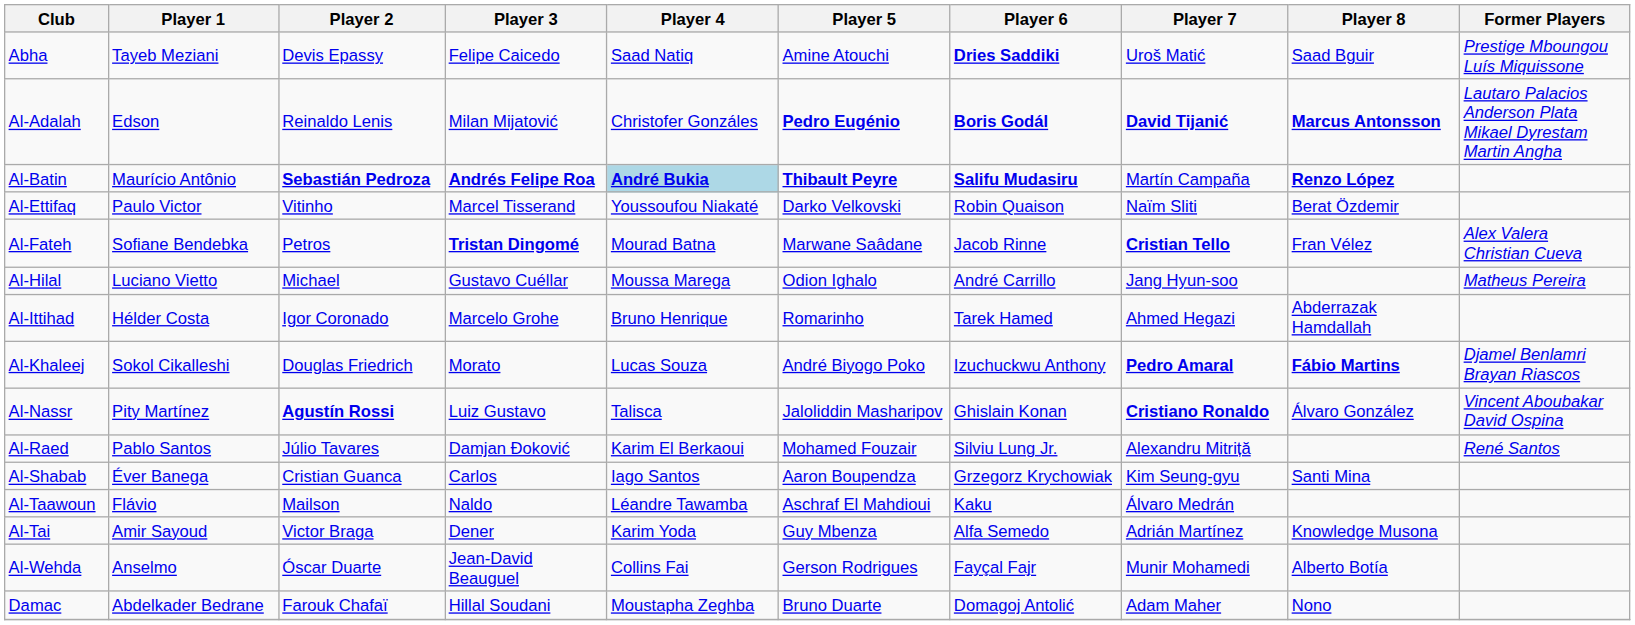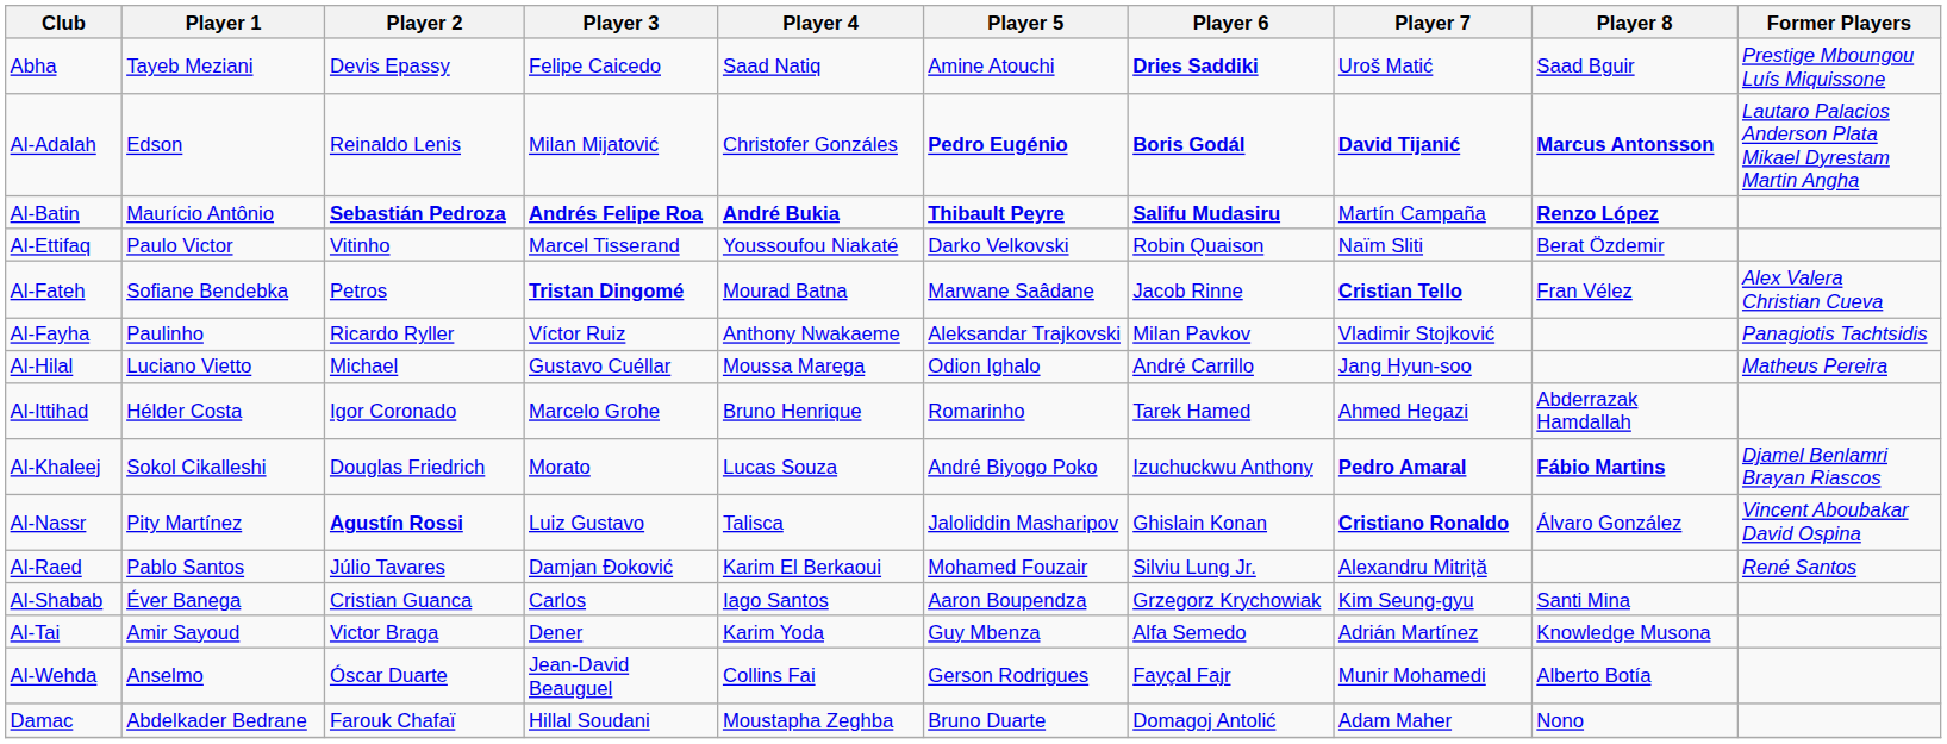 <table class="wikitable" style="text-align: left; font-size:80%">
 <tr>
 <th width="120">Club</th>
 <th width="250">Player 1</th>
 <th width="250">Player 2</th>
 <th width="250">Player 3</th>
 <th width="250">Player 4</th>
 <th width="250">Player 5</th>
 <th width="250">Player 6</th>
 <th width="250">Player 7</th>
 <th width="250">Player 8</th>
 <th width="250">Former Players</th>
 </tr>
 <tr>
 <td><a href='#'>Abha</a></td>
 <td> <a href='#'>Tayeb Meziani</a></td>
 <td> <a href='#'>Devis Epassy</a></td>
 <td> <a href='#'>Felipe Caicedo</a></td>
 <td> <a href='#'>Saad Natiq</a></td>
 <td> <a href='#'>Amine Atouchi</a></td>
 <td> <strong><a href='#'>Dries Saddiki</a></strong></td>
 <td> <a href='#'>Uroš Matić</a></td>
 <td> <a href='#'>Saad Bguir</a></td>
 <td> <em><a href='#'>Prestige Mboungou</a></em><br> <em><a href='#'>Luís Miquissone</a></em></td>
 </tr>
 <tr>
 <td><a href='#'>Al-Adalah</a></td>
 <td> <a href='#'>Edson</a></td>
 <td> <a href='#'>Reinaldo Lenis</a></td>
 <td> <a href='#'>Milan Mijatović</a></td>
 <td> <a href='#'>Christofer Gonzáles</a></td>
 <td> <strong><a href='#'>Pedro Eugénio</a></strong></td>
 <td> <strong><a href='#'>Boris Godál</a></strong></td>
 <td> <strong><a href='#'>David Tijanić</a></strong></td>
 <td> <strong><a href='#'>Marcus Antonsson</a></strong></td>
 <td> <em><a href='#'>Lautaro Palacios</a></em><br> <em><a href='#'>Anderson Plata</a></em><br> <em><a href='#'>Mikael Dyrestam</a></em><br> <em><a href='#'>Martin Angha</a></em></td>
 </tr>
 <tr>
 <td><a href='#'>Al-Batin</a></td>
 <td> <a href='#'>Maurício Antônio</a></td>
 <td> <strong><a href='#'>Sebastián Pedroza</a></strong></td>
 <td> <strong><a href='#'>Andrés Felipe Roa</a></strong></td>
-<td style="background: lightblue;"> <strong><a href='#'>André Bukia</a></strong></td>
+<td> <strong><a href='#'>André Bukia</a></strong></td>
 <td> <strong><a href='#'>Thibault Peyre</a></strong></td>
 <td> <strong><a href='#'>Salifu Mudasiru</a></strong></td>
 <td> <a href='#'>Martín Campaña</a></td>
 <td> <strong><a href='#'>Renzo López</a></strong></td>
 <td></td>
 </tr>
 <tr>
 <td><a href='#'>Al-Ettifaq</a></td>
 <td> <a href='#'>Paulo Victor</a></td>
 <td> <a href='#'>Vitinho</a></td>
 <td> <a href='#'>Marcel Tisserand</a></td>
 <td> <a href='#'>Youssoufou Niakaté</a></td>
 <td> <a href='#'>Darko Velkovski</a></td>
 <td> <a href='#'>Robin Quaison</a></td>
 <td> <a href='#'>Naïm Sliti</a></td>
 <td> <a href='#'>Berat Özdemir</a></td>
 <td></td>
 </tr>
 <tr>
 <td><a href='#'>Al-Fateh</a></td>
 <td> <a href='#'>Sofiane Bendebka</a></td>
 <td> <a href='#'>Petros</a></td>
 <td> <strong><a href='#'>Tristan Dingomé</a></strong></td>
 <td> <a href='#'>Mourad Batna</a></td>
 <td> <a href='#'>Marwane Saâdane</a></td>
 <td> <a href='#'>Jacob Rinne</a></td>
 <td> <strong><a href='#'>Cristian Tello</a></strong></td>
 <td> <a href='#'>Fran Vélez</a></td>
 <td> <em><a href='#'>Alex Valera</a></em><br> <em><a href='#'>Christian Cueva</a></em></td>
+</tr>
+<tr>
+<td><a href='#'>Al-Fayha</a></td>
+<td> <a href='#'>Paulinho</a></td>
+<td> <a href='#'>Ricardo Ryller</a></td>
+<td> <a href='#'>Víctor Ruiz</a></td>
+<td> <a href='#'>Anthony Nwakaeme</a></td>
+<td> <a href='#'>Aleksandar Trajkovski</a></td>
+<td> <a href='#'>Milan Pavkov</a></td>
+<td> <a href='#'>Vladimir Stojković</a></td>
+<td></td>
+<td> <em><a href='#'>Panagiotis Tachtsidis</a></em></td>
 </tr>
 <tr>
 <td><a href='#'>Al-Hilal</a></td>
 <td> <a href='#'>Luciano Vietto</a></td>
 <td> <a href='#'>Michael</a></td>
 <td> <a href='#'>Gustavo Cuéllar</a></td>
 <td> <a href='#'>Moussa Marega</a></td>
 <td> <a href='#'>Odion Ighalo</a></td>
 <td> <a href='#'>André Carrillo</a></td>
 <td> <a href='#'>Jang Hyun-soo</a></td>
 <td></td>
 <td> <em><a href='#'>Matheus Pereira</a></em></td>
 </tr>
 <tr>
 <td><a href='#'>Al-Ittihad</a></td>
 <td> <a href='#'>Hélder Costa</a></td>
 <td> <a href='#'>Igor Coronado</a></td>
 <td> <a href='#'>Marcelo Grohe</a></td>
 <td> <a href='#'>Bruno Henrique</a></td>
 <td> <a href='#'>Romarinho</a></td>
 <td> <a href='#'>Tarek Hamed</a></td>
 <td> <a href='#'>Ahmed Hegazi</a></td>
 <td> <a href='#'>Abderrazak Hamdallah</a></td>
 <td></td>
 </tr>
 <tr>
 <td><a href='#'>Al-Khaleej</a></td>
 <td> <a href='#'>Sokol Cikalleshi</a></td>
 <td> <a href='#'>Douglas Friedrich</a></td>
 <td> <a href='#'>Morato</a></td>
 <td> <a href='#'>Lucas Souza</a></td>
 <td> <a href='#'>André Biyogo Poko</a></td>
 <td> <a href='#'>Izuchuckwu Anthony</a></td>
 <td> <strong><a href='#'>Pedro Amaral</a></strong></td>
 <td> <strong><a href='#'>Fábio Martins</a></strong></td>
 <td> <em><a href='#'>Djamel Benlamri</a></em><br> <em><a href='#'>Brayan Riascos</a></em></td>
 </tr>
 <tr>
 <td><a href='#'>Al-Nassr</a></td>
 <td> <a href='#'>Pity Martínez</a></td>
 <td> <strong><a href='#'>Agustín Rossi</a></strong></td>
 <td> <a href='#'>Luiz Gustavo</a></td>
 <td> <a href='#'>Talisca</a></td>
 <td> <a href='#'>Jaloliddin Masharipov</a></td>
 <td> <a href='#'>Ghislain Konan</a></td>
 <td> <strong><a href='#'>Cristiano Ronaldo</a></strong></td>
 <td> <a href='#'>Álvaro González</a></td>
 <td> <em><a href='#'>Vincent Aboubakar</a></em><br> <em><a href='#'>David Ospina</a></em></td>
 </tr>
 <tr>
 <td><a href='#'>Al-Raed</a></td>
 <td> <a href='#'>Pablo Santos</a></td>
 <td> <a href='#'>Júlio Tavares</a></td>
 <td> <a href='#'>Damjan Đoković</a></td>
 <td> <a href='#'>Karim El Berkaoui</a></td>
 <td> <a href='#'>Mohamed Fouzair</a></td>
 <td> <a href='#'>Silviu Lung Jr.</a></td>
 <td> <a href='#'>Alexandru Mitriță</a></td>
 <td></td>
 <td> <em><a href='#'>René Santos</a></em></td>
 </tr>
 <tr>
 <td><a href='#'>Al-Shabab</a></td>
 <td> <a href='#'>Éver Banega</a></td>
 <td> <a href='#'>Cristian Guanca</a></td>
 <td> <a href='#'>Carlos</a></td>
 <td> <a href='#'>Iago Santos</a></td>
 <td> <a href='#'>Aaron Boupendza</a></td>
 <td> <a href='#'>Grzegorz Krychowiak</a></td>
 <td> <a href='#'>Kim Seung-gyu</a></td>
 <td> <a href='#'>Santi Mina</a></td>
 <td></td>
 </tr>
 <tr>
-<td><a href='#'>Al-Taawoun</a></td>
-<td> <a href='#'>Flávio</a></td>
-<td> <a href='#'>Mailson</a></td>
-<td> <a href='#'>Naldo</a></td>
-<td> <a href='#'>Léandre Tawamba</a></td>
-<td> <a href='#'>Aschraf El Mahdioui</a></td>
-<td> <a href='#'>Kaku</a></td>
-<td> <a href='#'>Álvaro Medrán</a></td>
-<td></td>
-<td></td>
-</tr>
-<tr>
 <td><a href='#'>Al-Tai</a></td>
 <td> <a href='#'>Amir Sayoud</a></td>
 <td> <a href='#'>Victor Braga</a></td>
 <td> <a href='#'>Dener</a></td>
 <td> <a href='#'>Karim Yoda</a></td>
 <td> <a href='#'>Guy Mbenza</a></td>
 <td> <a href='#'>Alfa Semedo</a></td>
 <td> <a href='#'>Adrián Martínez</a></td>
 <td> <a href='#'>Knowledge Musona</a></td>
 <td></td>
 </tr>
 <tr>
 <td><a href='#'>Al-Wehda</a></td>
 <td> <a href='#'>Anselmo</a></td>
 <td> <a href='#'>Óscar Duarte</a></td>
 <td> <a href='#'>Jean-David Beauguel</a></td>
 <td> <a href='#'>Collins Fai</a></td>
 <td> <a href='#'>Gerson Rodrigues</a></td>
 <td> <a href='#'>Fayçal Fajr</a></td>
 <td> <a href='#'>Munir Mohamedi</a></td>
 <td> <a href='#'>Alberto Botía</a></td>
 <td></td>
 </tr>
 <tr>
 <td><a href='#'>Damac</a></td>
 <td> <a href='#'>Abdelkader Bedrane</a></td>
 <td> <a href='#'>Farouk Chafaï</a></td>
 <td> <a href='#'>Hillal Soudani</a></td>
 <td> <a href='#'>Moustapha Zeghba</a></td>
 <td> <a href='#'>Bruno Duarte</a></td>
 <td> <a href='#'>Domagoj Antolić</a></td>
 <td> <a href='#'>Adam Maher</a></td>
 <td> <a href='#'>Nono</a></td>
 <td></td>
 </tr>
 <tr>
 </tr>
 </table>
